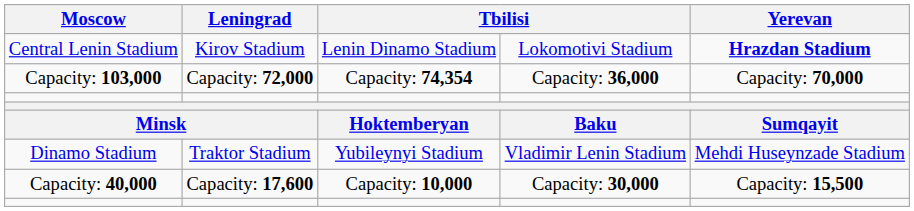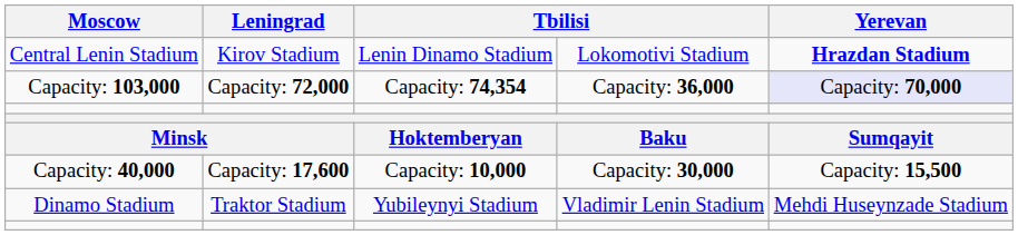 <table class="wikitable" style="text-align:center">
 <tr>
 <th><a href='#'>Moscow</a></th>
 <th><a href='#'>Leningrad</a></th>
 <th colspan=2><a href='#'>Tbilisi</a></th>
 <th><a href='#'>Yerevan</a></th>
 </tr>
 <tr>
 <td><a href='#'>Central Lenin Stadium</a></td>
 <td><a href='#'>Kirov Stadium</a></td>
 <td><a href='#'>Lenin Dinamo Stadium</a></td>
 <td><a href='#'>Lokomotivi Stadium</a></td>
 <td><strong><a href='#'>Hrazdan Stadium</a></strong></td>
 </tr>
 <tr>
 <td>Capacity: <strong>103,000</strong></td>
 <td>Capacity: <strong>72,000</strong></td>
 <td>Capacity: <strong>74,354</strong></td>
 <td>Capacity: <strong>36,000</strong></td>
-<td>Capacity: <strong>70,000</strong></td>
+<td style="background: lavender;">Capacity: <strong>70,000</strong></td>
 </tr>
 <tr>
 <td></td>
 <td></td>
 <td></td>
 <td></td>
 <td></td>
 </tr>
 <tr>
 <th colspan="5"></th>
 </tr>
 <tr>
 <th colspan=2><a href='#'>Minsk</a></th>
 <th><a href='#'>Hoktemberyan</a></th>
 <th><a href='#'>Baku</a></th>
 <th><a href='#'>Sumqayit</a></th>
 </tr>
 <tr>
+<td>Capacity: <strong>40,000</strong></td>
+<td>Capacity: <strong>17,600</strong></td>
+<td>Capacity: <strong>10,000</strong></td>
+<td>Capacity: <strong>30,000</strong></td>
+<td>Capacity: <strong>15,500</strong></td>
+</tr>
+<tr>
 <td><a href='#'>Dinamo Stadium</a></td>
 <td><a href='#'>Traktor Stadium</a></td>
 <td><a href='#'>Yubileynyi Stadium</a></td>
 <td><a href='#'>Vladimir Lenin Stadium</a></td>
 <td><a href='#'>Mehdi Huseynzade Stadium</a></td>
-</tr>
-<tr>
-<td>Capacity: <strong>40,000</strong></td>
-<td>Capacity: <strong>17,600</strong></td>
-<td>Capacity: <strong>10,000</strong></td>
-<td>Capacity: <strong>30,000</strong></td>
-<td>Capacity: <strong>15,500</strong></td>
 </tr>
 <tr>
 <td></td>
 <td></td>
 <td></td>
 <td></td>
 <td></td>
 </tr>
 </table>
